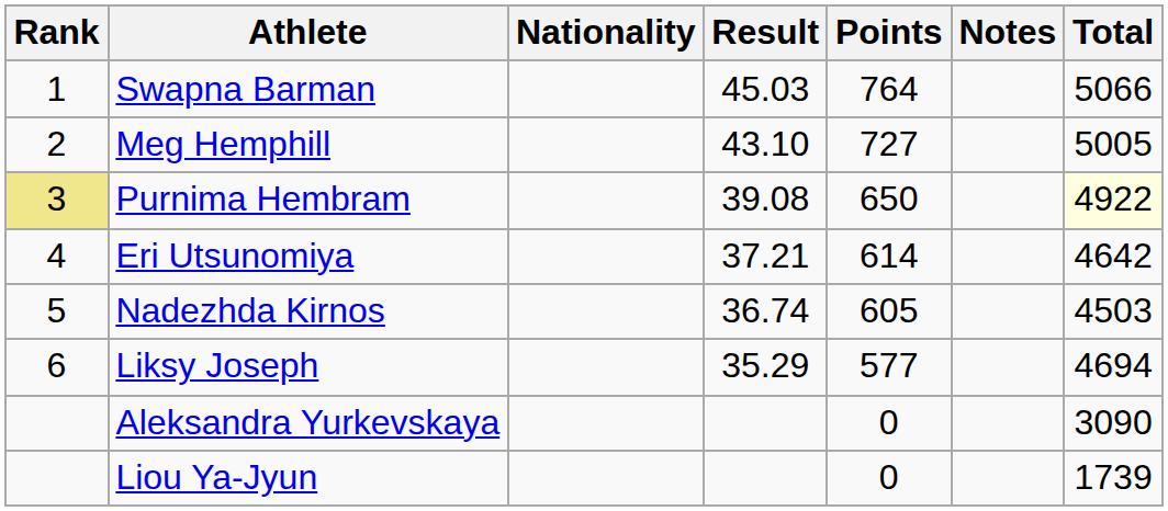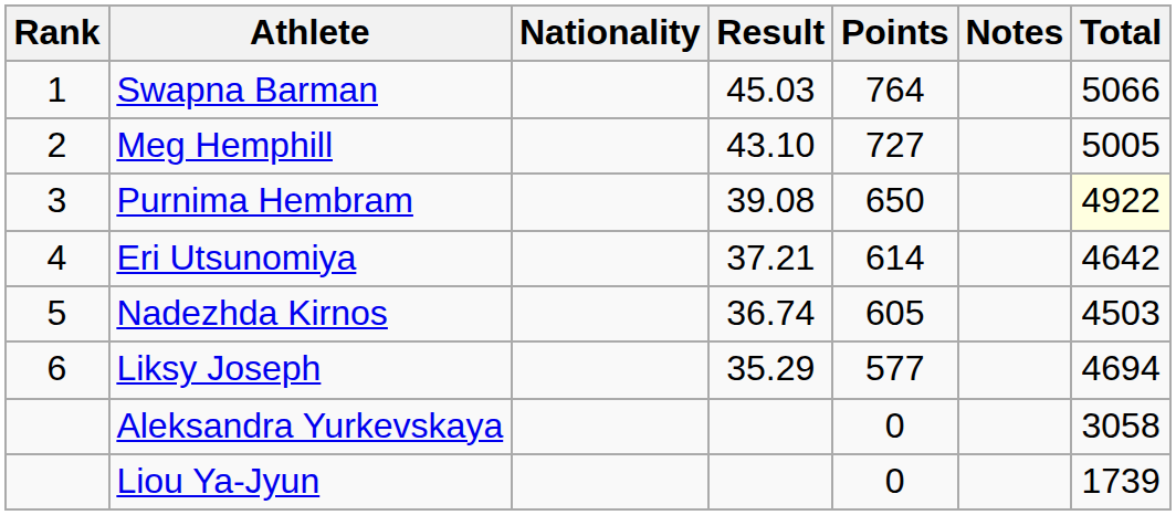 <table class="wikitable sortable" style="text-align:center">
 <tr>
 <th>Rank</th>
 <th>Athlete</th>
 <th>Nationality</th>
 <th>Result</th>
 <th>Points</th>
 <th>Notes</th>
 <th>Total</th>
 </tr>
 <tr>
 <td>1</td>
 <td align=left><a href='#'>Swapna Barman</a></td>
 <td align=left></td>
 <td>45.03</td>
 <td>764</td>
 <td></td>
 <td>5066</td>
 </tr>
 <tr>
 <td>2</td>
 <td align=left><a href='#'>Meg Hemphill</a></td>
 <td align=left></td>
 <td>43.10</td>
 <td>727</td>
 <td></td>
 <td>5005</td>
 </tr>
 <tr>
-<td style="background: khaki;">3</td>
+<td>3</td>
 <td align=left><a href='#'>Purnima Hembram</a></td>
 <td align=left></td>
 <td>39.08</td>
 <td>650</td>
 <td></td>
 <td style="background: lightyellow;">4922</td>
 </tr>
 <tr>
 <td>4</td>
 <td align=left><a href='#'>Eri Utsunomiya</a></td>
 <td align=left></td>
 <td>37.21</td>
 <td>614</td>
 <td></td>
 <td>4642</td>
 </tr>
 <tr>
 <td>5</td>
 <td align=left><a href='#'>Nadezhda Kirnos</a></td>
 <td align=left></td>
 <td>36.74</td>
 <td>605</td>
 <td></td>
 <td>4503</td>
 </tr>
 <tr>
 <td>6</td>
 <td align=left><a href='#'>Liksy Joseph</a></td>
 <td align=left></td>
 <td>35.29</td>
 <td>577</td>
 <td></td>
 <td>4694</td>
 </tr>
 <tr>
 <td></td>
 <td align=left><a href='#'>Aleksandra Yurkevskaya</a></td>
 <td align=left></td>
 <td></td>
 <td>0</td>
 <td></td>
-<td>3090</td>
+<td>3058</td>
 </tr>
 <tr>
 <td></td>
 <td align=left><a href='#'>Liou Ya-Jyun</a></td>
 <td align=left></td>
 <td></td>
 <td>0</td>
 <td></td>
 <td>1739</td>
 </tr>
 </table>
